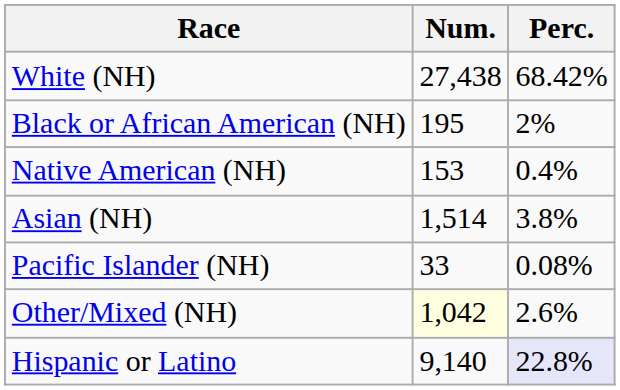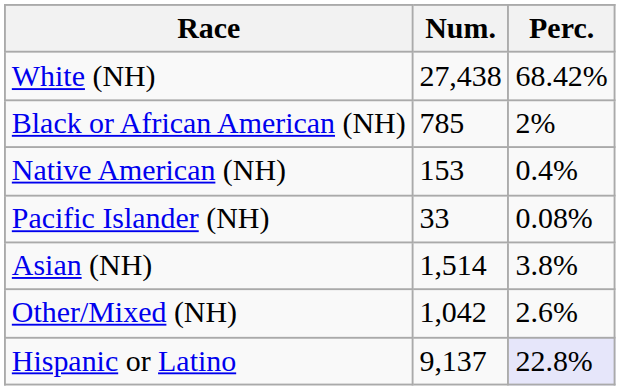 <table class="wikitable">
 <tr>
 <th>Race</th>
 <th>Num.</th>
 <th>Perc.</th>
 </tr>
 <tr>
 <td><a href='#'>White</a> (NH)</td>
 <td>27,438</td>
 <td>68.42%</td>
 </tr>
 <tr>
 <td><a href='#'>Black or African American</a> (NH)</td>
-<td>195</td>
+<td>785</td>
 <td>2%</td>
 </tr>
 <tr>
 <td><a href='#'>Native American</a> (NH)</td>
 <td>153</td>
 <td>0.4%</td>
 </tr>
 <tr>
+<td><a href='#'>Pacific Islander</a> (NH)</td>
+<td>33</td>
+<td>0.08%</td>
+</tr>
+<tr>
 <td><a href='#'>Asian</a> (NH)</td>
 <td>1,514</td>
 <td>3.8%</td>
 </tr>
 <tr>
-<td><a href='#'>Pacific Islander</a> (NH)</td>
-<td>33</td>
-<td>0.08%</td>
-</tr>
-<tr>
 <td><a href='#'>Other/Mixed</a> (NH)</td>
-<td style="background: lightyellow;">1,042</td>
+<td>1,042</td>
 <td>2.6%</td>
 </tr>
 <tr>
 <td><a href='#'>Hispanic</a> or <a href='#'>Latino</a></td>
-<td>9,140</td>
+<td>9,137</td>
 <td style="background: lavender;">22.8%</td>
 </tr>
 </table>
